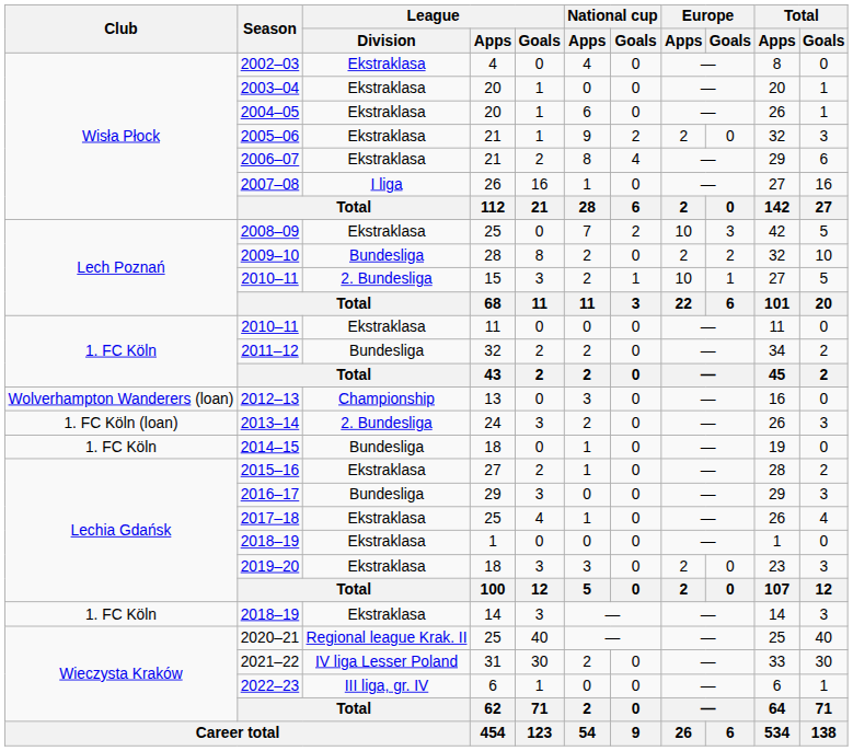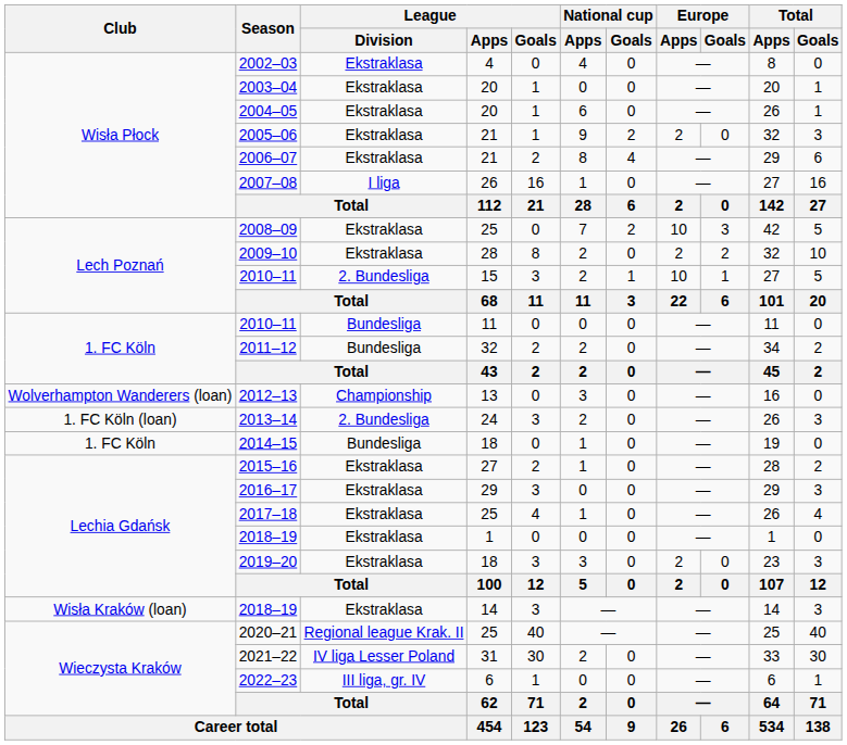 <table class="wikitable" style="text-align:center">
 <tr>
 <th rowspan="2">Club</th>
 <th rowspan="2">Season</th>
 <th colspan="3">League</th>
 <th colspan="2">National cup</th>
 <th colspan="2">Europe</th>
 <th colspan="2">Total</th>
 </tr>
 <tr>
 <th>Division</th>
 <th>Apps</th>
 <th>Goals</th>
 <th>Apps</th>
 <th>Goals</th>
 <th>Apps</th>
 <th>Goals</th>
 <th>Apps</th>
 <th>Goals</th>
 </tr>
 <tr>
 <td rowspan="7"><a href='#'>Wisła Płock</a></td>
 <td><a href='#'>2002–03</a></td>
 <td><a href='#'>Ekstraklasa</a></td>
 <td>4</td>
 <td>0</td>
 <td>4</td>
 <td>0</td>
 <td colspan="2">—</td>
 <td>8</td>
 <td>0</td>
 </tr>
 <tr>
 <td><a href='#'>2003–04</a></td>
 <td>Ekstraklasa</td>
 <td>20</td>
 <td>1</td>
 <td>0</td>
 <td>0</td>
 <td colspan="2">—</td>
 <td>20</td>
 <td>1</td>
 </tr>
 <tr>
 <td><a href='#'>2004–05</a></td>
 <td>Ekstraklasa</td>
 <td>20</td>
 <td>1</td>
 <td>6</td>
 <td>0</td>
 <td colspan="2">—</td>
 <td>26</td>
 <td>1</td>
 </tr>
 <tr>
 <td><a href='#'>2005–06</a></td>
 <td>Ekstraklasa</td>
 <td>21</td>
 <td>1</td>
 <td>9</td>
 <td>2</td>
 <td>2</td>
 <td>0</td>
 <td>32</td>
 <td>3</td>
 </tr>
 <tr>
 <td><a href='#'>2006–07</a></td>
 <td>Ekstraklasa</td>
 <td>21</td>
 <td>2</td>
 <td>8</td>
 <td>4</td>
 <td colspan="2">—</td>
 <td>29</td>
 <td>6</td>
 </tr>
 <tr>
 <td><a href='#'>2007–08</a></td>
 <td><a href='#'>I liga</a></td>
 <td>26</td>
 <td>16</td>
 <td>1</td>
 <td>0</td>
 <td colspan="2">—</td>
 <td>27</td>
 <td>16</td>
 </tr>
 <tr>
 <th colspan="2">Total</th>
 <th>112</th>
 <th>21</th>
 <th>28</th>
 <th>6</th>
 <th>2</th>
 <th>0</th>
 <th>142</th>
 <th>27</th>
 </tr>
 <tr>
 <td rowspan="4"><a href='#'>Lech Poznań</a></td>
 <td><a href='#'>2008–09</a></td>
 <td>Ekstraklasa</td>
 <td>25</td>
 <td>0</td>
 <td>7</td>
 <td>2</td>
 <td>10</td>
 <td>3</td>
 <td>42</td>
 <td>5</td>
 </tr>
 <tr>
 <td><a href='#'>2009–10</a></td>
-<td><a href='#'>Bundesliga</a></td>
+<td>Ekstraklasa</td>
 <td>28</td>
 <td>8</td>
 <td>2</td>
 <td>0</td>
 <td>2</td>
 <td>2</td>
 <td>32</td>
 <td>10</td>
 </tr>
 <tr>
 <td><a href='#'>2010–11</a></td>
 <td><a href='#'>2. Bundesliga</a></td>
 <td>15</td>
 <td>3</td>
 <td>2</td>
 <td>1</td>
 <td>10</td>
 <td>1</td>
 <td>27</td>
 <td>5</td>
 </tr>
 <tr>
 <th colspan="2">Total</th>
 <th>68</th>
 <th>11</th>
 <th>11</th>
 <th>3</th>
 <th>22</th>
 <th>6</th>
 <th>101</th>
 <th>20</th>
 </tr>
 <tr>
 <td rowspan="3"><a href='#'>1. FC Köln</a></td>
 <td><a href='#'>2010–11</a></td>
-<td>Ekstraklasa</td>
+<td><a href='#'>Bundesliga</a></td>
 <td>11</td>
 <td>0</td>
 <td>0</td>
 <td>0</td>
 <td colspan="2">—</td>
 <td>11</td>
 <td>0</td>
 </tr>
 <tr>
 <td><a href='#'>2011–12</a></td>
 <td>Bundesliga</td>
 <td>32</td>
 <td>2</td>
 <td>2</td>
 <td>0</td>
 <td colspan="2">—</td>
 <td>34</td>
 <td>2</td>
 </tr>
 <tr>
 <th colspan="2">Total</th>
 <th>43</th>
 <th>2</th>
 <th>2</th>
 <th>0</th>
 <th colspan="2">—</th>
 <th>45</th>
 <th>2</th>
 </tr>
 <tr>
 <td><a href='#'>Wolverhampton Wanderers</a> (loan)</td>
 <td><a href='#'>2012–13</a></td>
 <td><a href='#'>Championship</a></td>
 <td>13</td>
 <td>0</td>
 <td>3</td>
 <td>0</td>
 <td colspan="2">—</td>
 <td>16</td>
 <td>0</td>
 </tr>
 <tr>
 <td>1. FC Köln (loan)</td>
 <td><a href='#'>2013–14</a></td>
 <td><a href='#'>2. Bundesliga</a></td>
 <td>24</td>
 <td>3</td>
 <td>2</td>
 <td>0</td>
 <td colspan="2">—</td>
 <td>26</td>
 <td>3</td>
 </tr>
 <tr>
 <td>1. FC Köln</td>
 <td><a href='#'>2014–15</a></td>
 <td>Bundesliga</td>
 <td>18</td>
 <td>0</td>
 <td>1</td>
 <td>0</td>
 <td colspan="2">—</td>
 <td>19</td>
 <td>0</td>
 </tr>
 <tr>
 <td rowspan="6"><a href='#'>Lechia Gdańsk</a></td>
 <td><a href='#'>2015–16</a></td>
 <td>Ekstraklasa</td>
 <td>27</td>
 <td>2</td>
 <td>1</td>
 <td>0</td>
 <td colspan="2">—</td>
 <td>28</td>
 <td>2</td>
 </tr>
 <tr>
 <td><a href='#'>2016–17</a></td>
-<td>Bundesliga</td>
+<td>Ekstraklasa</td>
 <td>29</td>
 <td>3</td>
 <td>0</td>
 <td>0</td>
 <td colspan="2">—</td>
 <td>29</td>
 <td>3</td>
 </tr>
 <tr>
 <td><a href='#'>2017–18</a></td>
 <td>Ekstraklasa</td>
 <td>25</td>
 <td>4</td>
 <td>1</td>
 <td>0</td>
 <td colspan="2">—</td>
 <td>26</td>
 <td>4</td>
 </tr>
 <tr>
 <td><a href='#'>2018–19</a></td>
 <td>Ekstraklasa</td>
 <td>1</td>
 <td>0</td>
 <td>0</td>
 <td>0</td>
 <td colspan="2">—</td>
 <td>1</td>
 <td>0</td>
 </tr>
 <tr>
 <td><a href='#'>2019–20</a></td>
 <td>Ekstraklasa</td>
 <td>18</td>
 <td>3</td>
 <td>3</td>
 <td>0</td>
 <td>2</td>
 <td>0</td>
 <td>23</td>
 <td>3</td>
 </tr>
 <tr>
 <th colspan="2">Total</th>
 <th>100</th>
 <th>12</th>
 <th>5</th>
 <th>0</th>
 <th>2</th>
 <th>0</th>
 <th>107</th>
 <th>12</th>
 </tr>
 <tr>
-<td>1. FC Köln</td>
+<td><a href='#'>Wisła Kraków</a> (loan)</td>
 <td><a href='#'>2018–19</a></td>
 <td>Ekstraklasa</td>
 <td>14</td>
 <td>3</td>
 <td colspan="2">—</td>
 <td colspan="2">—</td>
 <td>14</td>
 <td>3</td>
 </tr>
 <tr>
 <td rowspan="4"><a href='#'>Wieczysta Kraków</a></td>
 <td>2020–21</td>
 <td><a href='#'>Regional league Krak. II</a></td>
 <td>25</td>
 <td>40</td>
 <td colspan=2>—</td>
 <td colspan=2>—</td>
 <td>25</td>
 <td>40</td>
 </tr>
 <tr>
 <td>2021–22</td>
 <td><a href='#'>IV liga Lesser Poland</a></td>
 <td>31</td>
 <td>30</td>
 <td>2</td>
 <td>0</td>
 <td colspan=2>—</td>
 <td>33</td>
 <td>30</td>
 </tr>
 <tr>
 <td><a href='#'>2022–23</a></td>
 <td><a href='#'>III liga, gr. IV</a></td>
 <td>6</td>
 <td>1</td>
 <td>0</td>
 <td>0</td>
 <td colspan=2>—</td>
 <td>6</td>
 <td>1</td>
 </tr>
 <tr>
 <th colspan="2">Total</th>
 <th>62</th>
 <th>71</th>
 <th>2</th>
 <th>0</th>
 <th colspan=2>—</th>
 <th>64</th>
 <th>71</th>
 </tr>
 <tr>
 <th colspan="3">Career total</th>
 <th>454</th>
 <th>123</th>
 <th>54</th>
 <th>9</th>
 <th>26</th>
 <th>6</th>
 <th>534</th>
 <th>138</th>
 </tr>
 </table>
